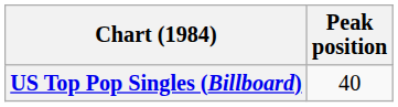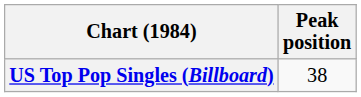 <table class="wikitable sortable plainrowheaders" style="text-align:center">
 <tr>
 <th>Chart (1984)</th>
 <th>Peak<br>position</th>
 </tr>
 <tr>
 <th scope="row"><a href='#'>US Top Pop Singles (<em>Billboard</em>)</a></th>
-<td style="text-align:center;">40</td>
+<td style="text-align:center;">38</td>
 </tr>
 </table>
